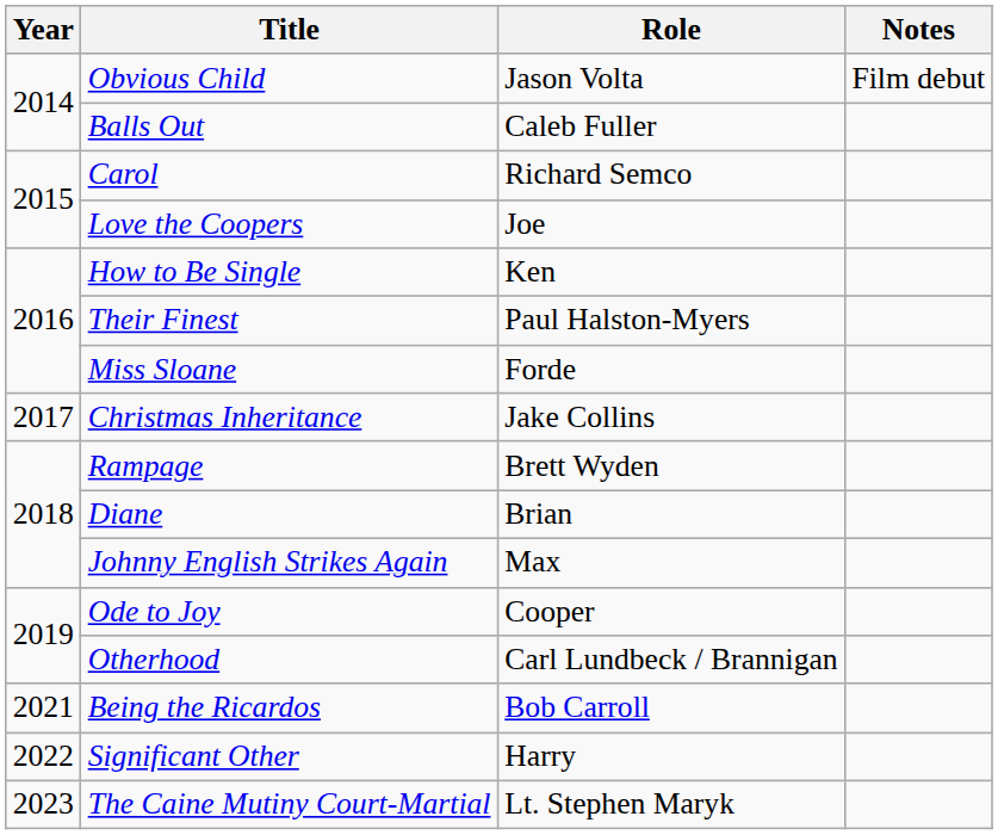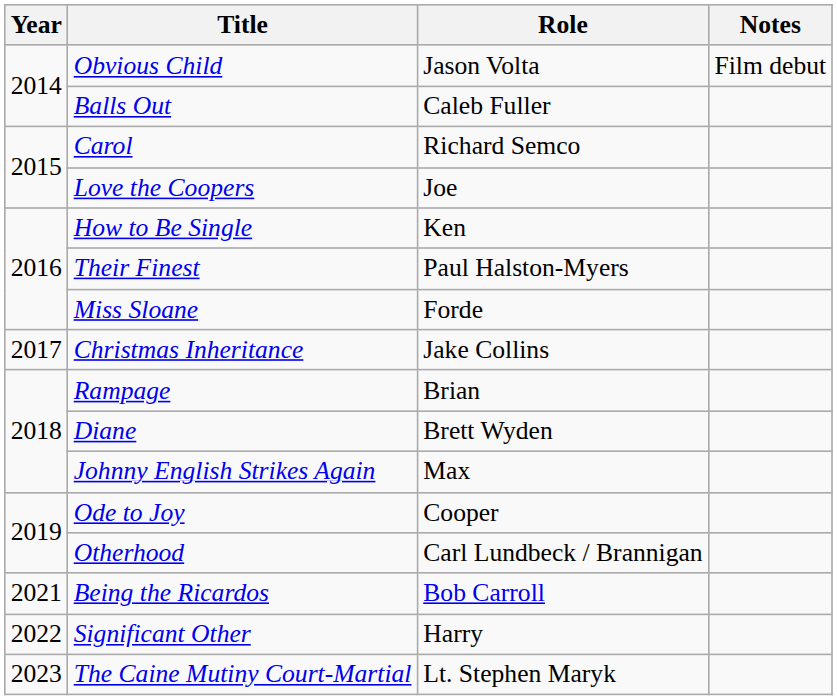 <table class="wikitable sortable">
 <tr>
 <th>Year</th>
 <th>Title</th>
 <th>Role</th>
 <th class="unsortable">Notes</th>
 </tr>
 <tr>
 <td rowspan="2">2014</td>
 <td><em><a href='#'>Obvious Child</a></em></td>
 <td>Jason Volta</td>
 <td>Film debut</td>
 </tr>
 <tr>
 <td><em><a href='#'>Balls Out</a></em></td>
 <td>Caleb Fuller</td>
 <td></td>
 </tr>
 <tr>
 <td rowspan="2">2015</td>
 <td><em><a href='#'>Carol</a></em></td>
 <td>Richard Semco</td>
 <td></td>
 </tr>
 <tr>
 <td><em><a href='#'>Love the Coopers</a></em></td>
 <td>Joe</td>
 <td></td>
 </tr>
 <tr>
 <td rowspan="3">2016</td>
 <td><em><a href='#'>How to Be Single</a></em></td>
 <td>Ken</td>
 <td></td>
 </tr>
 <tr>
 <td><em><a href='#'>Their Finest</a></em></td>
 <td>Paul Halston-Myers</td>
 <td></td>
 </tr>
 <tr>
 <td><em><a href='#'>Miss Sloane</a></em></td>
 <td>Forde</td>
 <td></td>
 </tr>
 <tr>
 <td>2017</td>
 <td><em><a href='#'>Christmas Inheritance</a></em></td>
 <td>Jake Collins</td>
 <td></td>
 </tr>
 <tr>
 <td rowspan="3">2018</td>
 <td><em><a href='#'>Rampage</a></em></td>
-<td>Brett Wyden</td>
+<td>Brian</td>
 <td></td>
 </tr>
 <tr>
 <td><em><a href='#'>Diane</a></em></td>
-<td>Brian</td>
+<td>Brett Wyden</td>
 <td></td>
 </tr>
 <tr>
 <td><em><a href='#'>Johnny English Strikes Again</a></em></td>
 <td>Max</td>
 <td></td>
 </tr>
 <tr>
 <td rowspan="2">2019</td>
 <td><em><a href='#'>Ode to Joy</a></em></td>
 <td>Cooper</td>
 <td></td>
 </tr>
 <tr>
 <td><em><a href='#'>Otherhood</a></em></td>
 <td>Carl Lundbeck / Brannigan</td>
 <td></td>
 </tr>
 <tr>
 <td>2021</td>
 <td><em><a href='#'>Being the Ricardos</a></em></td>
 <td><a href='#'>Bob Carroll</a></td>
 <td></td>
 </tr>
 <tr>
 <td>2022</td>
 <td><em><a href='#'>Significant Other</a></em></td>
 <td>Harry</td>
 <td></td>
 </tr>
 <tr>
 <td>2023</td>
 <td><em><a href='#'>The Caine Mutiny Court-Martial</a></em></td>
 <td>Lt. Stephen Maryk</td>
 <td></td>
 </tr>
 </table>
